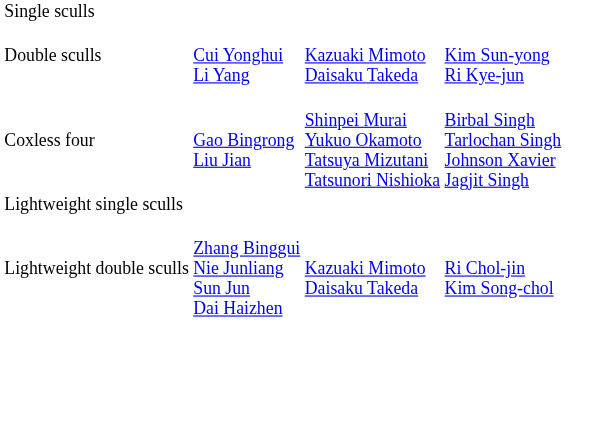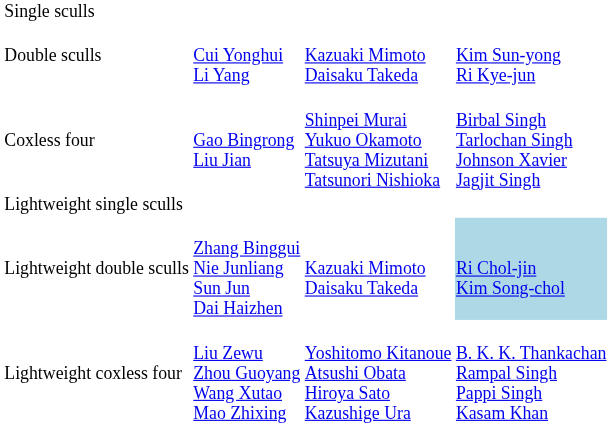 <table>
 <tr>
 <td>Single sculls<br></td>
 <td></td>
 <td></td>
 <td></td>
 </tr>
 <tr>
 <td>Double sculls<br></td>
 <td><br><a href='#'>Cui Yonghui</a><br><a href='#'>Li Yang</a></td>
 <td><br><a href='#'>Kazuaki Mimoto</a><br><a href='#'>Daisaku Takeda</a></td>
 <td><br><a href='#'>Kim Sun-yong</a><br><a href='#'>Ri Kye-jun</a></td>
 </tr>
 <tr>
 <td>Coxless four<br></td>
 <td><br><a href='#'>Gao Bingrong</a><br><a href='#'>Liu Jian</a></td>
 <td><br><a href='#'>Shinpei Murai</a><br><a href='#'>Yukuo Okamoto</a><br><a href='#'>Tatsuya Mizutani</a><br><a href='#'>Tatsunori Nishioka</a></td>
 <td><br><a href='#'>Birbal Singh</a><br><a href='#'>Tarlochan Singh</a><br><a href='#'>Johnson Xavier</a><br><a href='#'>Jagjit Singh</a></td>
 </tr>
 <tr>
 <td>Lightweight single sculls<br></td>
 <td></td>
 <td></td>
 <td></td>
 </tr>
 <tr>
 <td>Lightweight double sculls<br></td>
 <td><br><a href='#'>Zhang Binggui</a><br><a href='#'>Nie Junliang</a><br><a href='#'>Sun Jun</a><br><a href='#'>Dai Haizhen</a></td>
 <td><br><a href='#'>Kazuaki Mimoto</a><br><a href='#'>Daisaku Takeda</a></td>
-<td><br><a href='#'>Ri Chol-jin</a><br><a href='#'>Kim Song-chol</a></td>
+<td style="background: lightblue;"><br><a href='#'>Ri Chol-jin</a><br><a href='#'>Kim Song-chol</a></td>
+</tr>
+<tr>
+<td>Lightweight coxless four<br></td>
+<td><br><a href='#'>Liu Zewu</a><br><a href='#'>Zhou Guoyang</a><br><a href='#'>Wang Xutao</a><br><a href='#'>Mao Zhixing</a></td>
+<td><br><a href='#'>Yoshitomo Kitanoue</a><br><a href='#'>Atsushi Obata</a><br><a href='#'>Hiroya Sato</a><br><a href='#'>Kazushige Ura</a></td>
+<td><br><a href='#'>B. K. K. Thankachan</a><br><a href='#'>Rampal Singh</a><br><a href='#'>Pappi Singh</a><br><a href='#'>Kasam Khan</a></td>
 </tr>
 </table>
